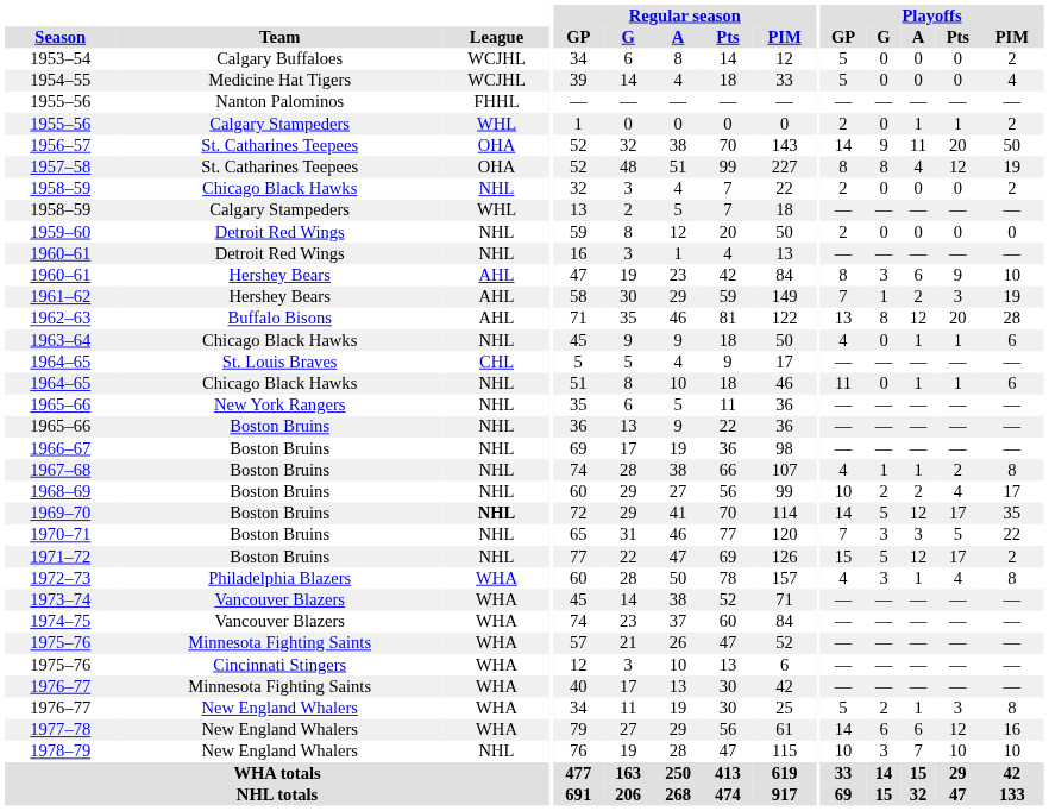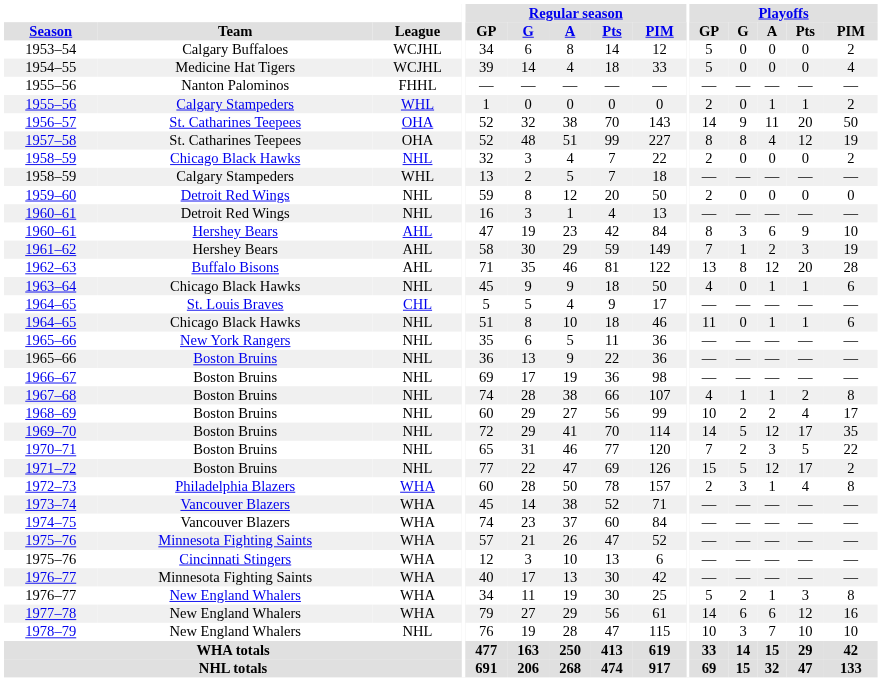 <table border="0" cellpadding="1" cellspacing="0" style="text-align:center; width:60em">
 <tr bgcolor="#e0e0e0">
 <th colspan="3" bgcolor="#ffffff"></th>
 <th rowspan="100" bgcolor="#ffffff"></th>
 <th colspan="5"><a href='#'>Regular season</a></th>
 <th rowspan="100" bgcolor="#ffffff"></th>
 <th colspan="5"><a href='#'>Playoffs</a></th>
 </tr>
 <tr bgcolor="#e0e0e0">
 <th><a href='#'>Season</a></th>
 <th>Team</th>
 <th>League</th>
 <th>GP</th>
 <th><a href='#'>G</a></th>
 <th><a href='#'>A</a></th>
 <th><a href='#'>Pts</a></th>
 <th><a href='#'>PIM</a></th>
 <th>GP</th>
 <th>G</th>
 <th>A</th>
 <th>Pts</th>
 <th>PIM</th>
 </tr>
 <tr>
 <td>1953–54</td>
 <td>Calgary Buffaloes</td>
 <td>WCJHL</td>
 <td>34</td>
 <td>6</td>
 <td>8</td>
 <td>14</td>
 <td>12</td>
 <td>5</td>
 <td>0</td>
 <td>0</td>
 <td>0</td>
 <td>2</td>
 </tr>
 <tr bgcolor="#f0f0f0">
 <td>1954–55</td>
 <td>Medicine Hat Tigers</td>
 <td>WCJHL</td>
 <td>39</td>
 <td>14</td>
 <td>4</td>
 <td>18</td>
 <td>33</td>
 <td>5</td>
 <td>0</td>
 <td>0</td>
 <td>0</td>
 <td>4</td>
 </tr>
 <tr>
 <td>1955–56</td>
 <td>Nanton Palominos</td>
 <td>FHHL</td>
 <td>—</td>
 <td>—</td>
 <td>—</td>
 <td>—</td>
 <td>—</td>
 <td>—</td>
 <td>—</td>
 <td>—</td>
 <td>—</td>
 <td>—</td>
 </tr>
 <tr bgcolor="#f0f0f0">
 <td><a href='#'>1955–56</a></td>
 <td><a href='#'>Calgary Stampeders</a></td>
 <td><a href='#'>WHL</a></td>
 <td>1</td>
 <td>0</td>
 <td>0</td>
 <td>0</td>
 <td>0</td>
 <td>2</td>
 <td>0</td>
 <td>1</td>
 <td>1</td>
 <td>2</td>
 </tr>
 <tr>
 <td><a href='#'>1956–57</a></td>
 <td><a href='#'>St. Catharines Teepees</a></td>
 <td><a href='#'>OHA</a></td>
 <td>52</td>
 <td>32</td>
 <td>38</td>
 <td>70</td>
 <td>143</td>
 <td>14</td>
 <td>9</td>
 <td>11</td>
 <td>20</td>
 <td>50</td>
 </tr>
 <tr bgcolor="#f0f0f0">
 <td><a href='#'>1957–58</a></td>
 <td>St. Catharines Teepees</td>
 <td>OHA</td>
 <td>52</td>
 <td>48</td>
 <td>51</td>
 <td>99</td>
 <td>227</td>
 <td>8</td>
 <td>8</td>
 <td>4</td>
 <td>12</td>
 <td>19</td>
 </tr>
 <tr>
 <td><a href='#'>1958–59</a></td>
 <td><a href='#'>Chicago Black Hawks</a></td>
 <td><a href='#'>NHL</a></td>
 <td>32</td>
 <td>3</td>
 <td>4</td>
 <td>7</td>
 <td>22</td>
 <td>2</td>
 <td>0</td>
 <td>0</td>
 <td>0</td>
 <td>2</td>
 </tr>
 <tr bgcolor="#f0f0f0">
 <td>1958–59</td>
 <td>Calgary Stampeders</td>
 <td>WHL</td>
 <td>13</td>
 <td>2</td>
 <td>5</td>
 <td>7</td>
 <td>18</td>
 <td>—</td>
 <td>—</td>
 <td>—</td>
 <td>—</td>
 <td>—</td>
 </tr>
 <tr>
 <td><a href='#'>1959–60</a></td>
 <td><a href='#'>Detroit Red Wings</a></td>
 <td>NHL</td>
 <td>59</td>
 <td>8</td>
 <td>12</td>
 <td>20</td>
 <td>50</td>
 <td>2</td>
 <td>0</td>
 <td>0</td>
 <td>0</td>
 <td>0</td>
 </tr>
 <tr bgcolor="#f0f0f0">
 <td><a href='#'>1960–61</a></td>
 <td>Detroit Red Wings</td>
 <td>NHL</td>
 <td>16</td>
 <td>3</td>
 <td>1</td>
 <td>4</td>
 <td>13</td>
 <td>—</td>
 <td>—</td>
 <td>—</td>
 <td>—</td>
 <td>—</td>
 </tr>
 <tr>
 <td><a href='#'>1960–61</a></td>
 <td><a href='#'>Hershey Bears</a></td>
 <td><a href='#'>AHL</a></td>
 <td>47</td>
 <td>19</td>
 <td>23</td>
 <td>42</td>
 <td>84</td>
 <td>8</td>
 <td>3</td>
 <td>6</td>
 <td>9</td>
 <td>10</td>
 </tr>
 <tr bgcolor="#f0f0f0">
 <td><a href='#'>1961–62</a></td>
 <td>Hershey Bears</td>
 <td>AHL</td>
 <td>58</td>
 <td>30</td>
 <td>29</td>
 <td>59</td>
 <td>149</td>
 <td>7</td>
 <td>1</td>
 <td>2</td>
 <td>3</td>
 <td>19</td>
 </tr>
 <tr>
 <td><a href='#'>1962–63</a></td>
 <td><a href='#'>Buffalo Bisons</a></td>
 <td>AHL</td>
 <td>71</td>
 <td>35</td>
 <td>46</td>
 <td>81</td>
 <td>122</td>
 <td>13</td>
 <td>8</td>
 <td>12</td>
 <td>20</td>
 <td>28</td>
 </tr>
 <tr bgcolor="#f0f0f0">
 <td><a href='#'>1963–64</a></td>
 <td>Chicago Black Hawks</td>
 <td>NHL</td>
 <td>45</td>
 <td>9</td>
 <td>9</td>
 <td>18</td>
 <td>50</td>
 <td>4</td>
 <td>0</td>
 <td>1</td>
 <td>1</td>
 <td>6</td>
 </tr>
 <tr>
 <td><a href='#'>1964–65</a></td>
 <td><a href='#'>St. Louis Braves</a></td>
 <td><a href='#'>CHL</a></td>
 <td>5</td>
 <td>5</td>
 <td>4</td>
 <td>9</td>
 <td>17</td>
 <td>—</td>
 <td>—</td>
 <td>—</td>
 <td>—</td>
 <td>—</td>
 </tr>
 <tr bgcolor="#f0f0f0">
 <td><a href='#'>1964–65</a></td>
 <td>Chicago Black Hawks</td>
 <td>NHL</td>
 <td>51</td>
 <td>8</td>
 <td>10</td>
 <td>18</td>
 <td>46</td>
 <td>11</td>
 <td>0</td>
 <td>1</td>
 <td>1</td>
 <td>6</td>
 </tr>
 <tr>
 <td><a href='#'>1965–66</a></td>
 <td><a href='#'>New York Rangers</a></td>
 <td>NHL</td>
 <td>35</td>
 <td>6</td>
 <td>5</td>
 <td>11</td>
 <td>36</td>
 <td>—</td>
 <td>—</td>
 <td>—</td>
 <td>—</td>
 <td>—</td>
 </tr>
 <tr bgcolor="#f0f0f0">
 <td>1965–66</td>
 <td><a href='#'>Boston Bruins</a></td>
 <td>NHL</td>
 <td>36</td>
 <td>13</td>
 <td>9</td>
 <td>22</td>
 <td>36</td>
 <td>—</td>
 <td>—</td>
 <td>—</td>
 <td>—</td>
 <td>—</td>
 </tr>
 <tr>
 <td><a href='#'>1966–67</a></td>
 <td>Boston Bruins</td>
 <td>NHL</td>
 <td>69</td>
 <td>17</td>
 <td>19</td>
 <td>36</td>
 <td>98</td>
 <td>—</td>
 <td>—</td>
 <td>—</td>
 <td>—</td>
 <td>—</td>
 </tr>
 <tr bgcolor="#f0f0f0">
 <td><a href='#'>1967–68</a></td>
 <td>Boston Bruins</td>
 <td>NHL</td>
 <td>74</td>
 <td>28</td>
 <td>38</td>
 <td>66</td>
 <td>107</td>
 <td>4</td>
 <td>1</td>
 <td>1</td>
 <td>2</td>
 <td>8</td>
 </tr>
 <tr>
 <td><a href='#'>1968–69</a></td>
 <td>Boston Bruins</td>
 <td>NHL</td>
 <td>60</td>
 <td>29</td>
 <td>27</td>
 <td>56</td>
 <td>99</td>
 <td>10</td>
 <td>2</td>
 <td>2</td>
 <td>4</td>
 <td>17</td>
 </tr>
 <tr bgcolor="#f0f0f0">
 <td><a href='#'>1969–70</a></td>
 <td>Boston Bruins</td>
-<td><strong>NHL</strong></td>
+<td>NHL</td>
 <td>72</td>
 <td>29</td>
 <td>41</td>
 <td>70</td>
 <td>114</td>
 <td>14</td>
 <td>5</td>
 <td>12</td>
 <td>17</td>
 <td>35</td>
 </tr>
 <tr>
 <td><a href='#'>1970–71</a></td>
 <td>Boston Bruins</td>
 <td>NHL</td>
 <td>65</td>
 <td>31</td>
 <td>46</td>
 <td>77</td>
 <td>120</td>
 <td>7</td>
-<td>3</td>
+<td>2</td>
 <td>3</td>
 <td>5</td>
 <td>22</td>
 </tr>
 <tr bgcolor="#f0f0f0">
 <td><a href='#'>1971–72</a></td>
 <td>Boston Bruins</td>
 <td>NHL</td>
 <td>77</td>
 <td>22</td>
 <td>47</td>
 <td>69</td>
 <td>126</td>
 <td>15</td>
 <td>5</td>
 <td>12</td>
 <td>17</td>
 <td>2</td>
 </tr>
 <tr>
 <td><a href='#'>1972–73</a></td>
 <td><a href='#'>Philadelphia Blazers</a></td>
 <td><a href='#'>WHA</a></td>
 <td>60</td>
 <td>28</td>
 <td>50</td>
 <td>78</td>
 <td>157</td>
-<td>4</td>
+<td>2</td>
 <td>3</td>
 <td>1</td>
 <td>4</td>
 <td>8</td>
 </tr>
 <tr bgcolor="#f0f0f0">
 <td><a href='#'>1973–74</a></td>
 <td><a href='#'>Vancouver Blazers</a></td>
 <td>WHA</td>
 <td>45</td>
 <td>14</td>
 <td>38</td>
 <td>52</td>
 <td>71</td>
 <td>—</td>
 <td>—</td>
 <td>—</td>
 <td>—</td>
 <td>—</td>
 </tr>
 <tr>
 <td><a href='#'>1974–75</a></td>
 <td>Vancouver Blazers</td>
 <td>WHA</td>
 <td>74</td>
 <td>23</td>
 <td>37</td>
 <td>60</td>
 <td>84</td>
 <td>—</td>
 <td>—</td>
 <td>—</td>
 <td>—</td>
 <td>—</td>
 </tr>
 <tr bgcolor="#f0f0f0">
 <td><a href='#'>1975–76</a></td>
 <td><a href='#'>Minnesota Fighting Saints</a></td>
 <td>WHA</td>
 <td>57</td>
 <td>21</td>
 <td>26</td>
 <td>47</td>
 <td>52</td>
 <td>—</td>
 <td>—</td>
 <td>—</td>
 <td>—</td>
 <td>—</td>
 </tr>
 <tr>
 <td>1975–76</td>
 <td><a href='#'>Cincinnati Stingers</a></td>
 <td>WHA</td>
 <td>12</td>
 <td>3</td>
 <td>10</td>
 <td>13</td>
 <td>6</td>
 <td>—</td>
 <td>—</td>
 <td>—</td>
 <td>—</td>
 <td>—</td>
 </tr>
 <tr bgcolor="#f0f0f0">
 <td><a href='#'>1976–77</a></td>
 <td>Minnesota Fighting Saints</td>
 <td>WHA</td>
 <td>40</td>
 <td>17</td>
 <td>13</td>
 <td>30</td>
 <td>42</td>
 <td>—</td>
 <td>—</td>
 <td>—</td>
 <td>—</td>
 <td>—</td>
 </tr>
 <tr>
 <td>1976–77</td>
 <td><a href='#'>New England Whalers</a></td>
 <td>WHA</td>
 <td>34</td>
 <td>11</td>
 <td>19</td>
 <td>30</td>
 <td>25</td>
 <td>5</td>
 <td>2</td>
 <td>1</td>
 <td>3</td>
 <td>8</td>
 </tr>
 <tr bgcolor="#f0f0f0">
 <td><a href='#'>1977–78</a></td>
 <td>New England Whalers</td>
 <td>WHA</td>
 <td>79</td>
 <td>27</td>
 <td>29</td>
 <td>56</td>
 <td>61</td>
 <td>14</td>
 <td>6</td>
 <td>6</td>
 <td>12</td>
 <td>16</td>
 </tr>
 <tr>
 <td><a href='#'>1978–79</a></td>
 <td>New England Whalers</td>
 <td>NHL</td>
 <td>76</td>
 <td>19</td>
 <td>28</td>
 <td>47</td>
 <td>115</td>
 <td>10</td>
 <td>3</td>
 <td>7</td>
 <td>10</td>
 <td>10</td>
 </tr>
 <tr bgcolor="#e0e0e0">
 <th colspan="3">WHA totals</th>
 <th>477</th>
 <th>163</th>
 <th>250</th>
 <th>413</th>
 <th>619</th>
 <th>33</th>
 <th>14</th>
 <th>15</th>
 <th>29</th>
 <th>42</th>
 </tr>
 <tr bgcolor="#e0e0e0">
 <th colspan="3">NHL totals</th>
 <th>691</th>
 <th>206</th>
 <th>268</th>
 <th>474</th>
 <th>917</th>
 <th>69</th>
 <th>15</th>
 <th>32</th>
 <th>47</th>
 <th>133</th>
 </tr>
 </table>
